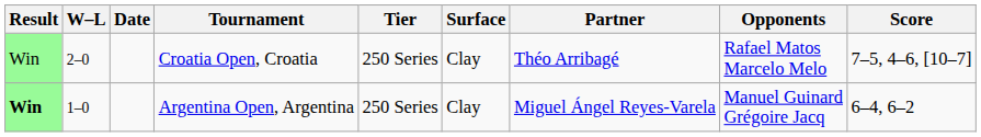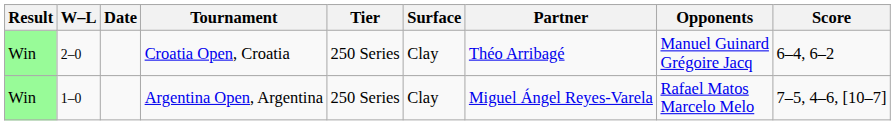 <table class="sortable wikitable">
 <tr>
 <th>Result</th>
 <th class="unsortable">W–L</th>
 <th>Date</th>
 <th>Tournament</th>
 <th>Tier</th>
 <th>Surface</th>
 <th>Partner</th>
 <th>Opponents</th>
 <th class="unsortable">Score</th>
 </tr>
 <tr>
 <td bgcolor=98FB98>Win</td>
 <td><small>2–0</small></td>
 <td><a href='#'></a></td>
 <td><a href='#'>Croatia Open</a>, Croatia</td>
 <td>250 Series</td>
 <td>Clay</td>
 <td> <a href='#'>Théo Arribagé</a></td>
-<td> <a href='#'>Rafael Matos</a><br> <a href='#'>Marcelo Melo</a></td>
-<td>7–5, 4–6, [10–7]</td>
+<td> <a href='#'>Manuel Guinard</a><br> <a href='#'>Grégoire Jacq</a></td>
+<td>6–4, 6–2</td>
 </tr>
 <tr>
-<td bgcolor=98FB98><strong>Win</strong></td>
+<td bgcolor=98FB98>Win</td>
 <td><small>1–0</small></td>
 <td><a href='#'></a></td>
 <td><a href='#'>Argentina Open</a>, Argentina</td>
 <td>250 Series</td>
 <td>Clay</td>
 <td> <a href='#'>Miguel Ángel Reyes-Varela</a></td>
-<td> <a href='#'>Manuel Guinard</a><br> <a href='#'>Grégoire Jacq</a></td>
-<td>6–4, 6–2</td>
+<td> <a href='#'>Rafael Matos</a><br> <a href='#'>Marcelo Melo</a></td>
+<td>7–5, 4–6, [10–7]</td>
 </tr>
 </table>
